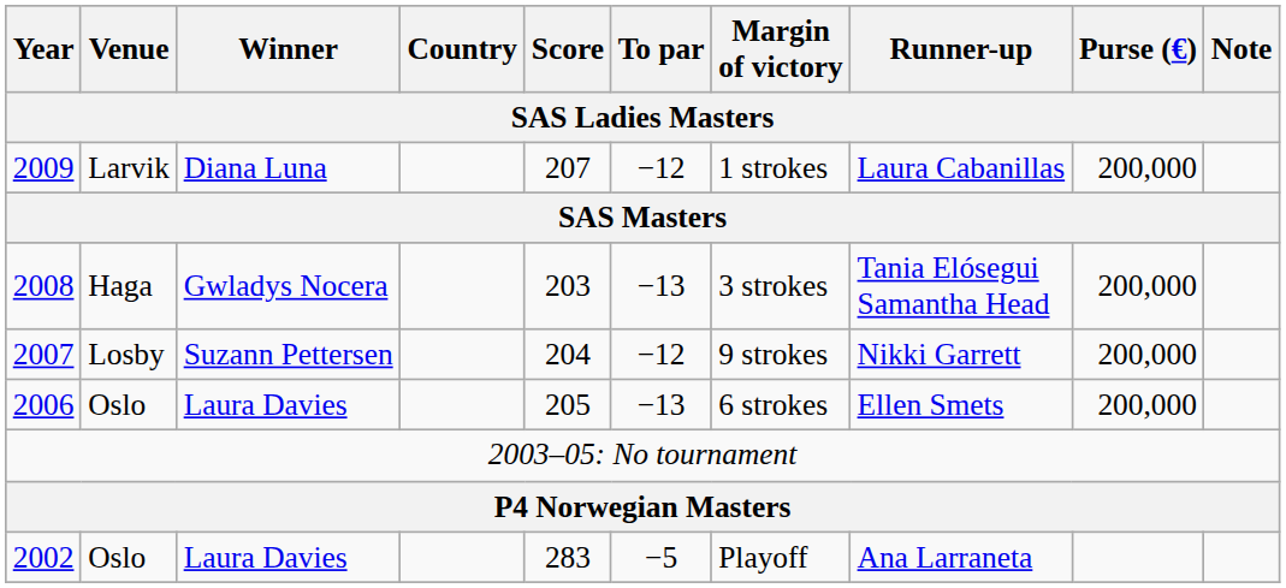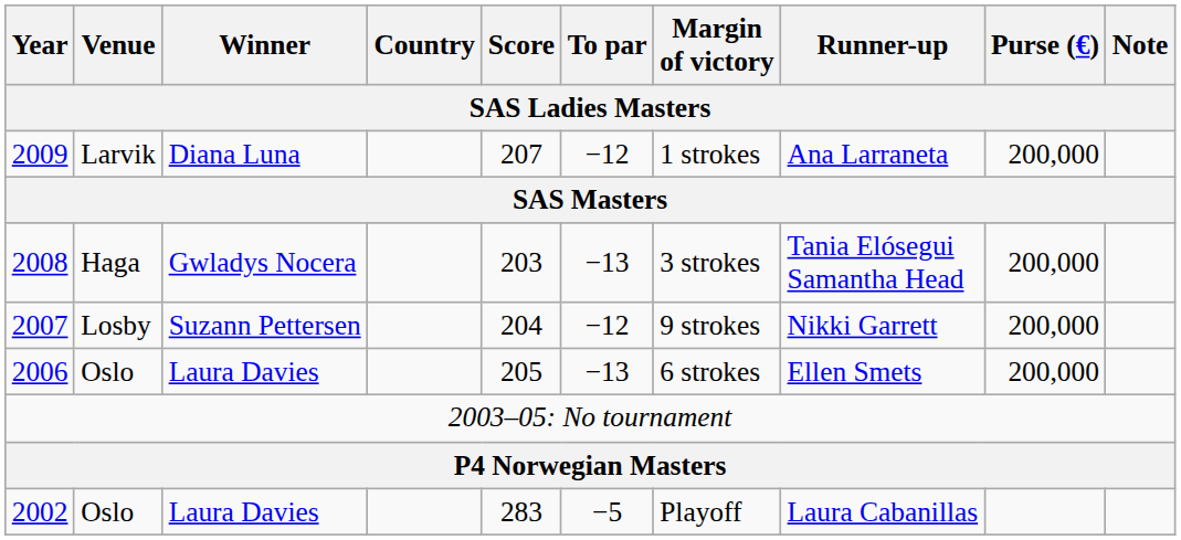 <table class=wikitable style="font-size:95%">
 <tr>
 <th>Year</th>
 <th>Venue</th>
 <th>Winner</th>
 <th>Country</th>
 <th>Score</th>
 <th>To par</th>
 <th>Margin<br>of victory</th>
 <th>Runner-up</th>
 <th>Purse (<a href='#'>€</a>)</th>
 <th>Note</th>
 </tr>
 <tr>
 <th colspan=10>SAS Ladies Masters</th>
 </tr>
 <tr>
 <td><a href='#'>2009</a></td>
 <td>Larvik</td>
 <td><a href='#'>Diana Luna</a></td>
 <td></td>
 <td align=center>207</td>
 <td align=center>−12</td>
 <td>1 strokes</td>
-<td> <a href='#'>Laura Cabanillas</a></td>
+<td> <a href='#'>Ana Larraneta</a></td>
 <td align=right>200,000</td>
 <td></td>
 </tr>
 <tr>
 <th colspan=10>SAS Masters</th>
 </tr>
 <tr>
 <td><a href='#'>2008</a></td>
 <td>Haga</td>
 <td><a href='#'>Gwladys Nocera</a></td>
 <td></td>
 <td align=center>203</td>
 <td align=center>−13</td>
 <td>3 strokes</td>
 <td> <a href='#'>Tania Elósegui</a><br> <a href='#'>Samantha Head</a></td>
 <td align=right>200,000</td>
 <td></td>
 </tr>
 <tr>
 <td><a href='#'>2007</a></td>
 <td>Losby</td>
 <td><a href='#'>Suzann Pettersen</a></td>
 <td></td>
 <td align=center>204</td>
 <td align=center>−12</td>
 <td>9 strokes</td>
 <td> <a href='#'>Nikki Garrett</a></td>
 <td align=right>200,000</td>
 <td></td>
 </tr>
 <tr>
 <td><a href='#'>2006</a></td>
 <td>Oslo</td>
 <td><a href='#'>Laura Davies</a></td>
 <td></td>
 <td align=center>205</td>
 <td align=center>−13</td>
 <td>6 strokes</td>
 <td> <a href='#'>Ellen Smets</a></td>
 <td align=right>200,000</td>
 <td></td>
 </tr>
 <tr>
 <td colspan=10 align=center><em>2003–05: No tournament</em></td>
 </tr>
 <tr>
 <th colspan=10>P4 Norwegian Masters</th>
 </tr>
 <tr>
 <td><a href='#'>2002</a></td>
 <td>Oslo</td>
 <td><a href='#'>Laura Davies</a></td>
 <td></td>
 <td align=center>283</td>
 <td align=center>−5</td>
 <td>Playoff</td>
-<td> <a href='#'>Ana Larraneta</a></td>
+<td> <a href='#'>Laura Cabanillas</a></td>
 <td></td>
 <td></td>
 </tr>
 </table>
